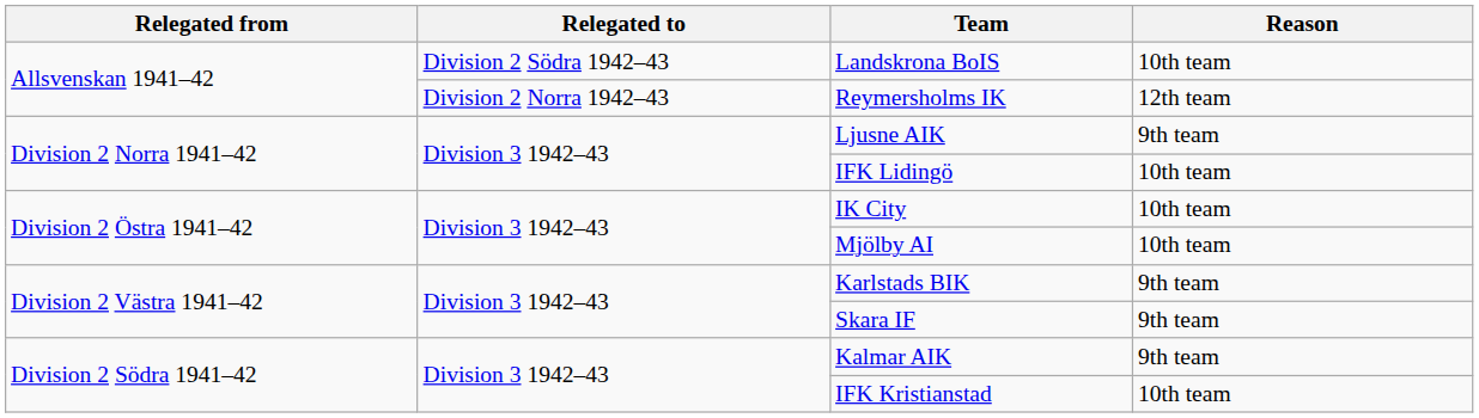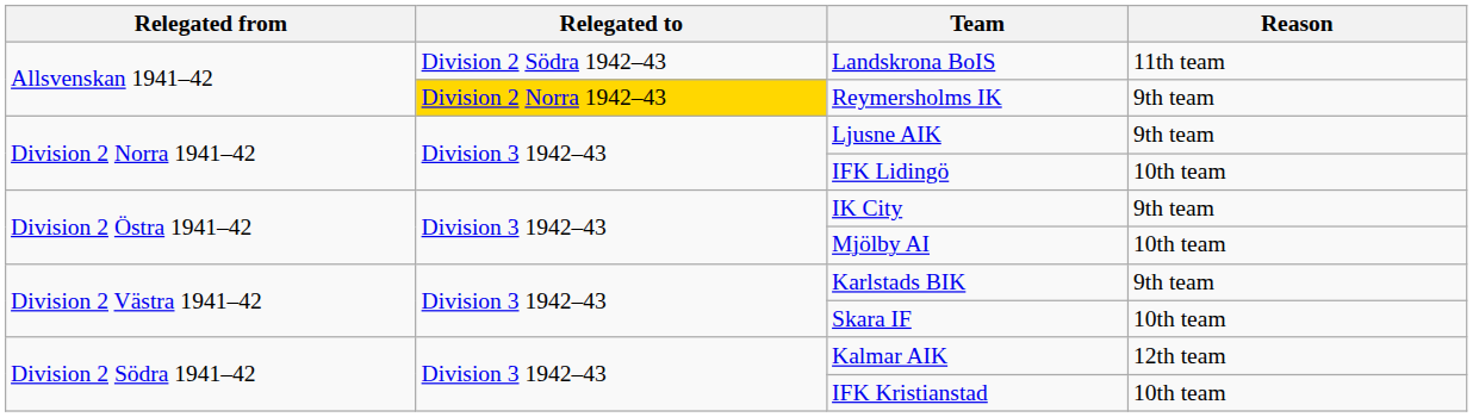 <table class="wikitable" style="text-align: left;">
 <tr>
 <th style="width: 275px;">Relegated from</th>
 <th style="width: 275px;">Relegated to</th>
 <th style="width: 200px;">Team</th>
 <th style="width: 225px;">Reason</th>
 </tr>
 <tr>
 <td rowspan=2><a href='#'>Allsvenskan</a> 1941–42</td>
 <td><a href='#'>Division 2</a> <a href='#'>Södra</a> 1942–43</td>
 <td><a href='#'>Landskrona BoIS</a></td>
-<td>10th team</td>
+<td>11th team</td>
 </tr>
 <tr>
-<td><a href='#'>Division 2</a> <a href='#'>Norra</a> 1942–43</td>
+<td style="background: gold;"><a href='#'>Division 2</a> <a href='#'>Norra</a> 1942–43</td>
 <td><a href='#'>Reymersholms IK</a></td>
-<td>12th team</td>
+<td>9th team</td>
 </tr>
 <tr>
 <td rowspan=2><a href='#'>Division 2</a> <a href='#'>Norra</a> 1941–42</td>
 <td rowspan=2><a href='#'>Division 3</a> 1942–43</td>
 <td><a href='#'>Ljusne AIK</a></td>
 <td>9th team</td>
 </tr>
 <tr>
 <td><a href='#'>IFK Lidingö</a></td>
 <td>10th team</td>
 </tr>
 <tr>
 <td rowspan=2><a href='#'>Division 2</a> <a href='#'>Östra</a> 1941–42</td>
 <td rowspan=2><a href='#'>Division 3</a> 1942–43</td>
 <td><a href='#'>IK City</a></td>
-<td>10th team</td>
+<td>9th team</td>
 </tr>
 <tr>
 <td><a href='#'>Mjölby AI</a></td>
 <td>10th team</td>
 </tr>
 <tr>
 <td rowspan=2><a href='#'>Division 2</a> <a href='#'>Västra</a> 1941–42</td>
 <td rowspan=2><a href='#'>Division 3</a> 1942–43</td>
 <td><a href='#'>Karlstads BIK</a></td>
 <td>9th team</td>
 </tr>
 <tr>
 <td><a href='#'>Skara IF</a></td>
-<td>9th team</td>
+<td>10th team</td>
 </tr>
 <tr>
 <td rowspan=2><a href='#'>Division 2</a> <a href='#'>Södra</a> 1941–42</td>
 <td rowspan=2><a href='#'>Division 3</a> 1942–43</td>
 <td><a href='#'>Kalmar AIK</a></td>
-<td>9th team</td>
+<td>12th team</td>
 </tr>
 <tr>
 <td><a href='#'>IFK Kristianstad</a></td>
 <td>10th team</td>
 </tr>
 </table>
